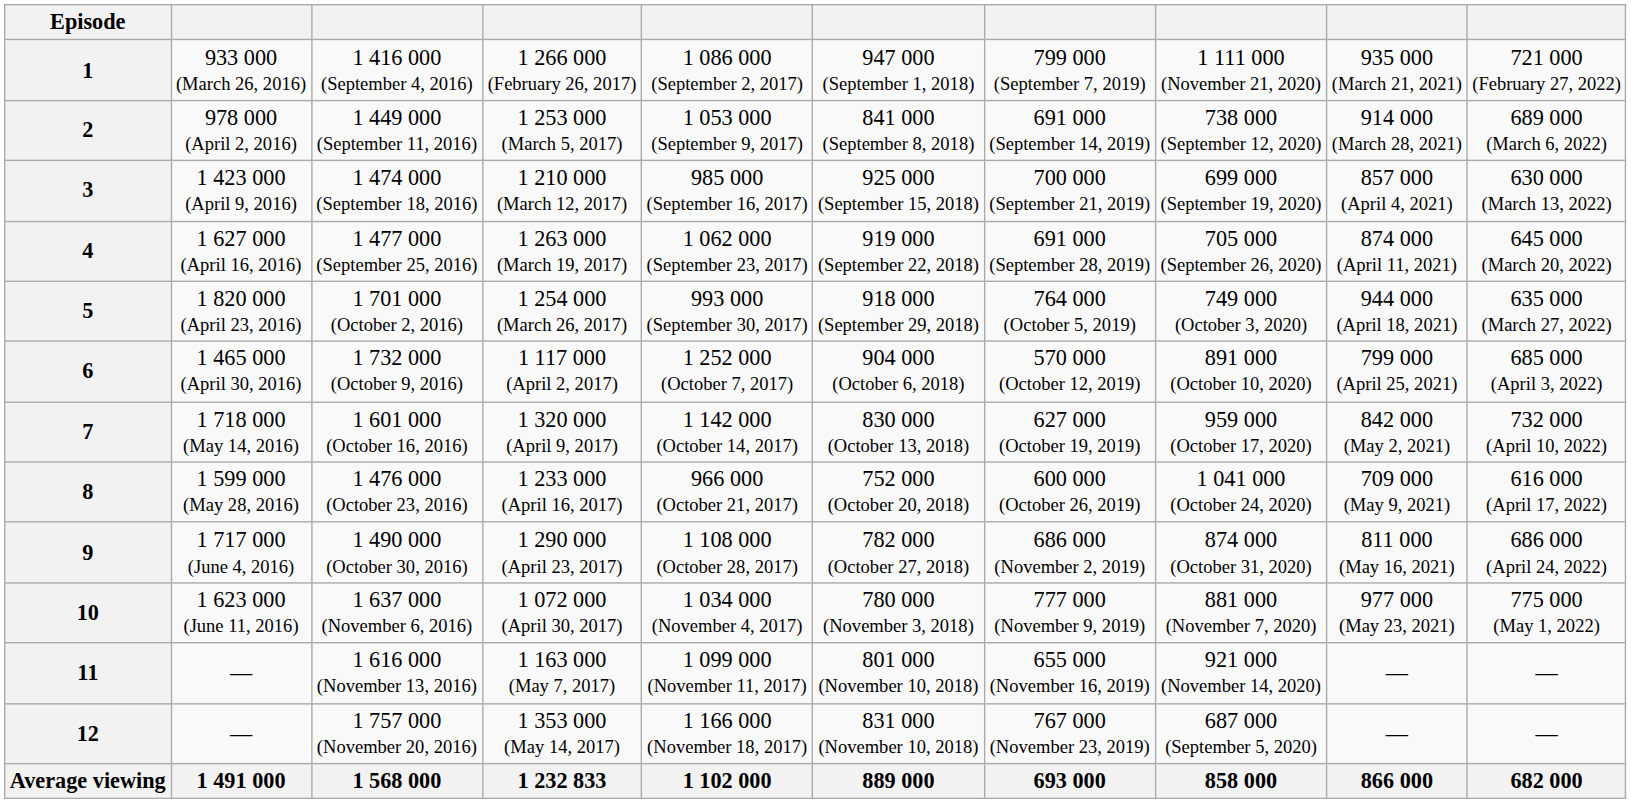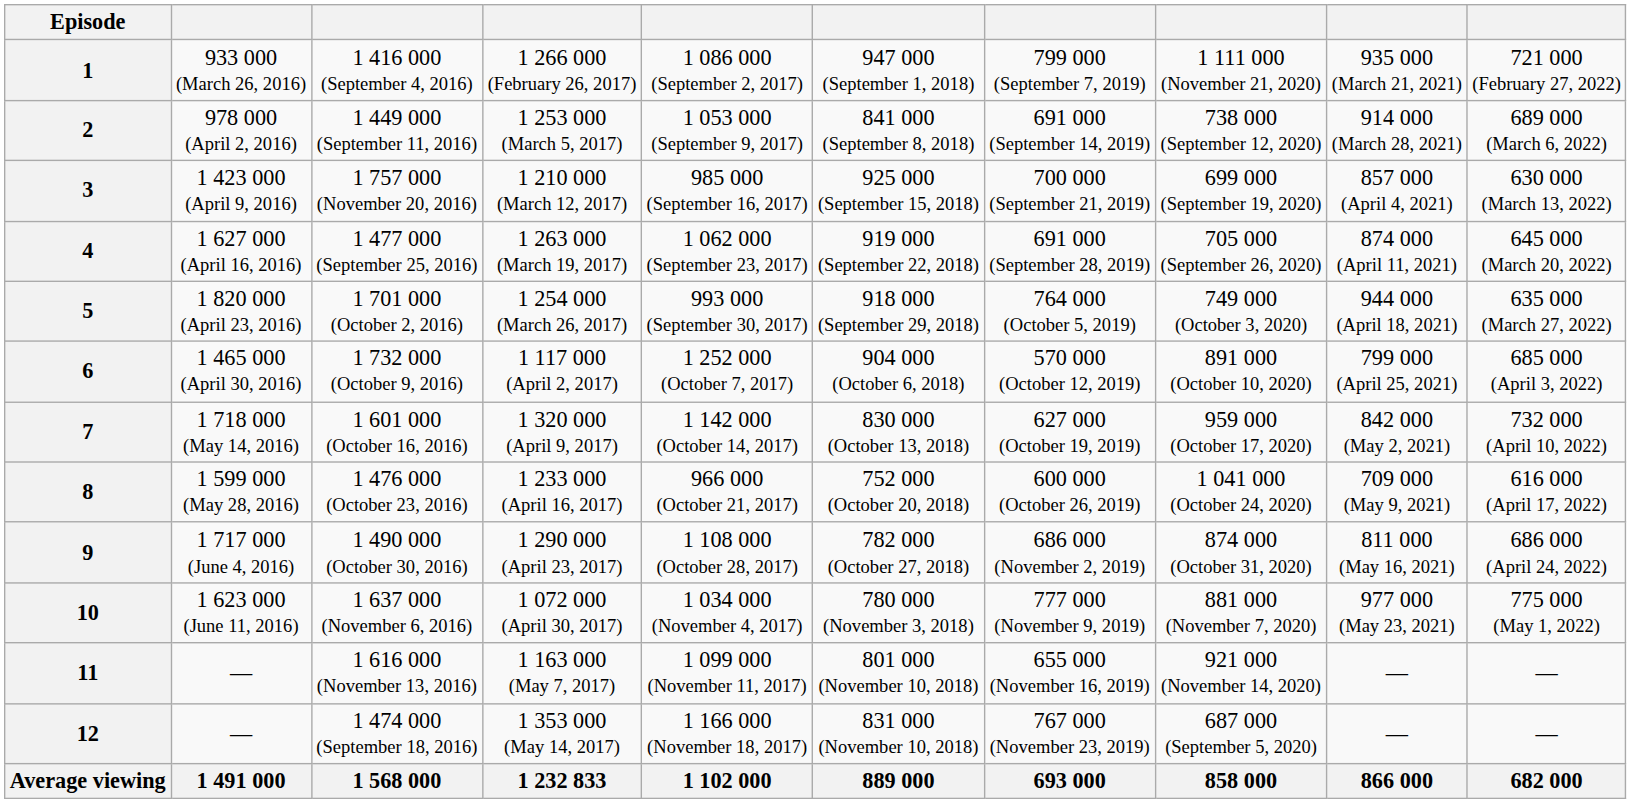 <table class="wikitable">
 <tr>
 <th>Episode</th>
 <th><a href='#'></a></th>
 <th><a href='#'></a></th>
 <th><a href='#'></a></th>
 <th><a href='#'></a></th>
 <th><a href='#'></a></th>
 <th><a href='#'></a></th>
 <th><a href='#'></a></th>
 <th><a href='#'></a></th>
 <th><a href='#'></a></th>
 </tr>
 <tr>
 <th>1</th>
 <td style="text-align:center;">933 000 <br> <small>(March 26, 2016)</small></td>
 <td style="text-align:center;">1 416 000 <br> <small>(September 4, 2016)</small></td>
 <td style="text-align:center;">1 266 000 <br> <small>(February 26, 2017)</small></td>
 <td style="text-align:center;">1 086 000 <br> <small>(September 2, 2017)</small></td>
 <td style="text-align:center;">947 000 <br> <small>(September 1, 2018)</small></td>
 <td style="text-align:center;">799 000 <br> <small>(September 7, 2019)</small></td>
 <td style="text-align:center;">1 111 000<br> <small>(November 21, 2020)</small></td>
 <td style="text-align:center;">935 000<br> <small>(March 21, 2021)</small></td>
 <td style="text-align:center;">721 000<br> <small>(February 27, 2022)</small></td>
 </tr>
 <tr>
 <th>2</th>
 <td style="text-align:center;">978 000 <br> <small>(April 2, 2016)</small></td>
 <td style="text-align:center;">1 449 000 <br> <small>(September 11, 2016)</small></td>
 <td style="text-align:center;">1 253 000 <br> <small>(March 5, 2017)</small></td>
 <td style="text-align:center;">1 053 000 <br> <small>(September 9, 2017)</small></td>
 <td style="text-align:center;">841 000 <br> <small>(September 8, 2018)</small></td>
 <td style="text-align:center;">691 000 <br> <small>(September 14, 2019)</small></td>
 <td style="text-align:center;">738 000<br> <small>(September 12, 2020)</small></td>
 <td style="text-align:center;">914 000<br> <small>(March 28, 2021)</small></td>
 <td style="text-align:center;">689 000<br> <small>(March 6, 2022)</small></td>
 </tr>
 <tr>
 <th>3</th>
 <td style="text-align:center;">1 423 000 <br> <small>(April 9, 2016)</small></td>
-<td style="text-align:center;">1 474 000 <br> <small>(September 18, 2016)</small></td>
+<td style="text-align:center;">1 757 000 <br> <small>(November 20, 2016)</small></td>
 <td style="text-align:center;">1 210 000 <br> <small>(March 12, 2017)</small></td>
 <td style="text-align:center;">985 000 <br> <small>(September 16, 2017)</small></td>
 <td style="text-align:center;">925 000 <br> <small>(September 15, 2018)</small></td>
 <td style="text-align:center;">700 000 <br> <small>(September 21, 2019)</small></td>
 <td style="text-align:center;">699 000<br> <small>(September 19, 2020)</small></td>
 <td style="text-align:center;">857 000<br> <small>(April 4, 2021)</small></td>
 <td style="text-align:center;">630 000<br> <small>(March 13, 2022)</small></td>
 </tr>
 <tr>
 <th>4</th>
 <td style="text-align:center;">1 627 000 <br> <small>(April 16, 2016)</small></td>
 <td style="text-align:center;">1 477 000 <br> <small>(September 25, 2016)</small></td>
 <td style="text-align:center;">1 263 000 <br> <small>(March 19, 2017)</small></td>
 <td style="text-align:center;">1 062 000 <br> <small>(September 23, 2017)</small></td>
 <td style="text-align:center;">919 000 <br> <small>(September 22, 2018)</small></td>
 <td style="text-align:center;">691 000 <br> <small>(September 28, 2019)</small></td>
 <td style="text-align:center;">705 000<br> <small>(September 26, 2020)</small></td>
 <td style="text-align:center;">874 000<br> <small>(April 11, 2021)</small></td>
 <td style="text-align:center;">645 000<br> <small>(March 20, 2022)</small></td>
 </tr>
 <tr>
 <th>5</th>
 <td style="text-align:center;">1 820 000 <br> <small>(April 23, 2016)</small></td>
 <td style="text-align:center;">1 701 000 <br> <small>(October 2, 2016)</small></td>
 <td style="text-align:center;">1 254 000 <br> <small>(March 26, 2017)</small></td>
 <td style="text-align:center;">993 000 <br> <small>(September 30, 2017)</small></td>
 <td style="text-align:center;">918 000 <br> <small>(September 29, 2018)</small></td>
 <td style="text-align:center;">764 000 <br> <small>(October 5, 2019)</small></td>
 <td style="text-align:center;">749 000<br> <small>(October 3, 2020)</small></td>
 <td style="text-align:center;">944 000<br> <small>(April 18, 2021)</small></td>
 <td style="text-align:center;">635 000<br> <small>(March 27, 2022)</small></td>
 </tr>
 <tr>
 <th>6</th>
 <td style="text-align:center;">1 465 000 <br> <small>(April 30, 2016)</small></td>
 <td style="text-align:center;">1 732 000 <br> <small>(October 9, 2016)</small></td>
 <td style="text-align:center;">1 117 000 <br> <small>(April 2, 2017)</small></td>
 <td style="text-align:center;">1 252 000 <br> <small>(October 7, 2017)</small></td>
 <td style="text-align:center;">904 000 <br> <small>(October 6, 2018)</small></td>
 <td style="text-align:center;">570 000 <br> <small>(October 12, 2019)</small></td>
 <td style="text-align:center;">891 000<br> <small>(October 10, 2020)</small></td>
 <td style="text-align:center;">799 000<br> <small>(April 25, 2021)</small></td>
 <td style="text-align:center;">685 000<br> <small>(April 3, 2022)</small></td>
 </tr>
 <tr>
 <th>7</th>
 <td style="text-align:center;">1 718 000 <br> <small>(May 14, 2016)</small></td>
 <td style="text-align:center;">1 601 000 <br> <small>(October 16, 2016)</small></td>
 <td style="text-align:center;">1 320 000 <br> <small>(April 9, 2017)</small></td>
 <td style="text-align:center;">1 142 000 <br> <small>(October 14, 2017)</small></td>
 <td style="text-align:center;">830 000 <br> <small>(October 13, 2018)</small></td>
 <td style="text-align:center;">627 000 <br> <small>(October 19, 2019)</small></td>
 <td style="text-align:center;">959 000<br> <small>(October 17, 2020)</small></td>
 <td style="text-align:center;">842 000<br> <small>(May 2, 2021)</small></td>
 <td style="text-align:center;">732 000<br> <small>(April 10, 2022)</small></td>
 </tr>
 <tr>
 <th>8</th>
 <td style="text-align:center;">1 599 000 <br> <small>(May 28, 2016)</small></td>
 <td style="text-align:center;">1 476 000 <br> <small>(October 23, 2016)</small></td>
 <td style="text-align:center;">1 233 000 <br> <small>(April 16, 2017)</small></td>
 <td style="text-align:center;">966 000 <br> <small>(October 21, 2017)</small></td>
 <td style="text-align:center;">752 000 <br> <small>(October 20, 2018)</small></td>
 <td style="text-align:center;">600 000 <br> <small>(October 26, 2019)</small></td>
 <td style="text-align:center;">1 041 000<br> <small>(October 24, 2020)</small></td>
 <td style="text-align:center;">709 000<br> <small>(May 9, 2021)</small></td>
 <td style="text-align:center;">616 000<br> <small>(April 17, 2022)</small></td>
 </tr>
 <tr>
 <th>9</th>
 <td style="text-align:center;">1 717 000 <br> <small>(June 4, 2016)</small></td>
 <td style="text-align:center;">1 490 000 <br> <small>(October 30, 2016)</small></td>
 <td style="text-align:center;">1 290 000 <br> <small>(April 23, 2017)</small></td>
 <td style="text-align:center;">1 108 000 <br> <small>(October 28, 2017)</small></td>
 <td style="text-align:center;">782 000 <br> <small>(October 27, 2018)</small></td>
 <td style="text-align:center;">686 000 <br> <small>(November 2, 2019)</small></td>
 <td style="text-align:center;">874 000<br> <small>(October 31, 2020)</small></td>
 <td style="text-align:center;">811 000<br> <small>(May 16, 2021)</small></td>
 <td style="text-align:center;">686 000<br> <small>(April 24, 2022)</small></td>
 </tr>
 <tr>
 <th>10</th>
 <td style="text-align:center;">1 623 000 <br> <small>(June 11, 2016)</small></td>
 <td style="text-align:center;">1 637 000 <br> <small>(November 6, 2016)</small></td>
 <td style="text-align:center;">1 072 000 <br> <small>(April 30, 2017)</small></td>
 <td style="text-align:center;">1 034 000 <br> <small>(November 4, 2017)</small></td>
 <td style="text-align:center;">780 000 <br> <small>(November 3, 2018)</small></td>
 <td style="text-align:center;">777 000 <br> <small>(November 9, 2019)</small></td>
 <td style="text-align:center;">881 000<br> <small>(November 7, 2020)</small></td>
 <td style="text-align:center;">977 000<br> <small>(May 23, 2021)</small></td>
 <td style="text-align:center;">775 000<br> <small>(May 1, 2022)</small></td>
 </tr>
 <tr>
 <th>11</th>
 <td style="text-align:center;">—</td>
 <td style="text-align:center;">1 616 000 <br> <small>(November 13, 2016)</small></td>
 <td style="text-align:center;">1 163 000 <br> <small>(May 7, 2017)</small></td>
 <td style="text-align:center;">1 099 000 <br> <small>(November 11, 2017)</small></td>
 <td style="text-align:center;">801 000 <br> <small>(November 10, 2018)</small></td>
 <td style="text-align:center;">655 000 <br> <small>(November 16, 2019)</small></td>
 <td style="text-align:center;">921 000<br> <small>(November 14, 2020)</small></td>
 <td style="text-align:center;">—</td>
 <td style="text-align:center;">—</td>
 </tr>
 <tr>
 <th>12</th>
 <td style="text-align:center;">—</td>
-<td style="text-align:center;">1 757 000 <br> <small>(November 20, 2016)</small></td>
+<td style="text-align:center;">1 474 000 <br> <small>(September 18, 2016)</small></td>
 <td style="text-align:center;">1 353 000 <br> <small>(May 14, 2017)</small></td>
 <td style="text-align:center;">1 166 000 <br> <small>(November 18, 2017)</small></td>
 <td style="text-align:center;">831 000 <br> <small>(November 10, 2018)</small></td>
 <td style="text-align:center;">767 000 <br> <small>(November 23, 2019)</small></td>
 <td style="text-align:center;">687 000<br> <small>(September 5, 2020)</small></td>
 <td style="text-align:center;">—</td>
 <td style="text-align:center;">—</td>
 </tr>
 <tr>
 <th>Average viewing</th>
 <th>1 491 000</th>
 <th>1 568 000</th>
 <th>1 232 833</th>
 <th>1 102 000</th>
 <th>889 000</th>
 <th>693 000</th>
 <th>858 000</th>
 <th>866 000</th>
 <th>682 000</th>
 </tr>
 </table>
